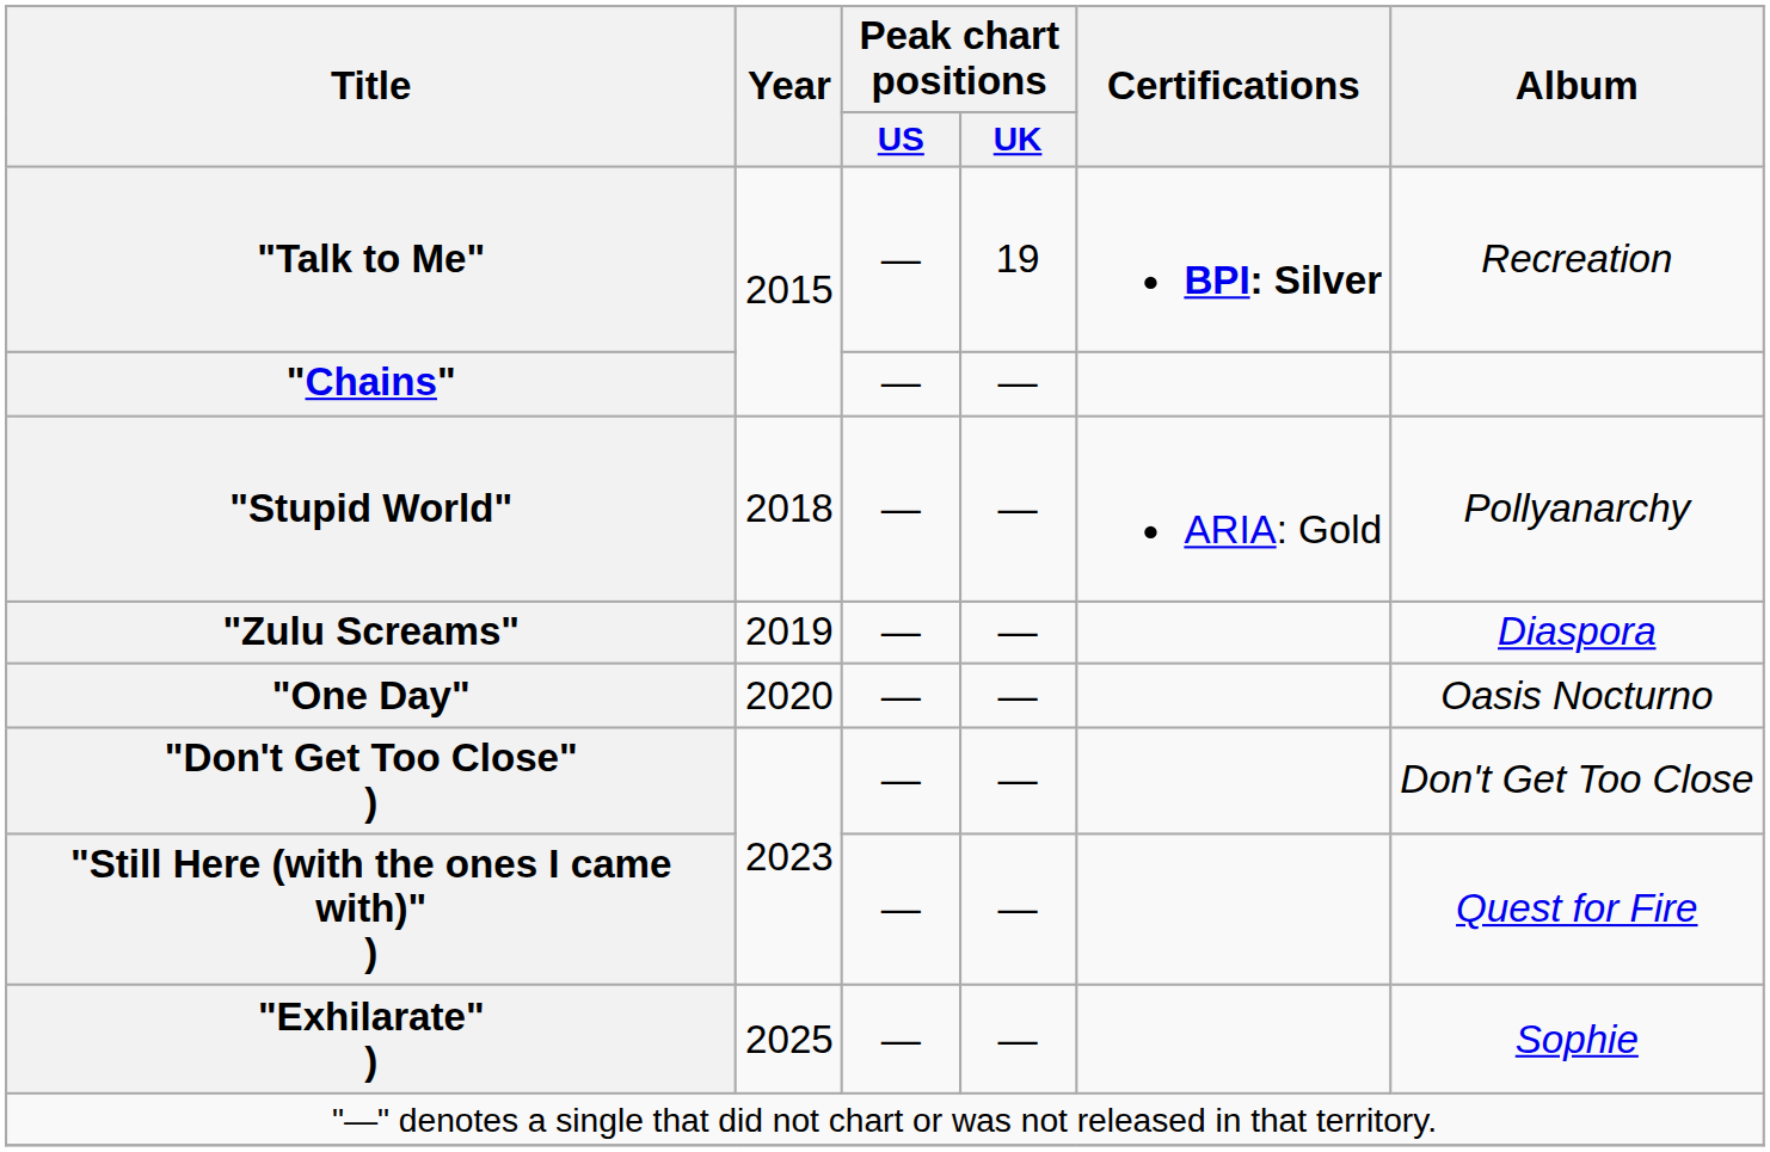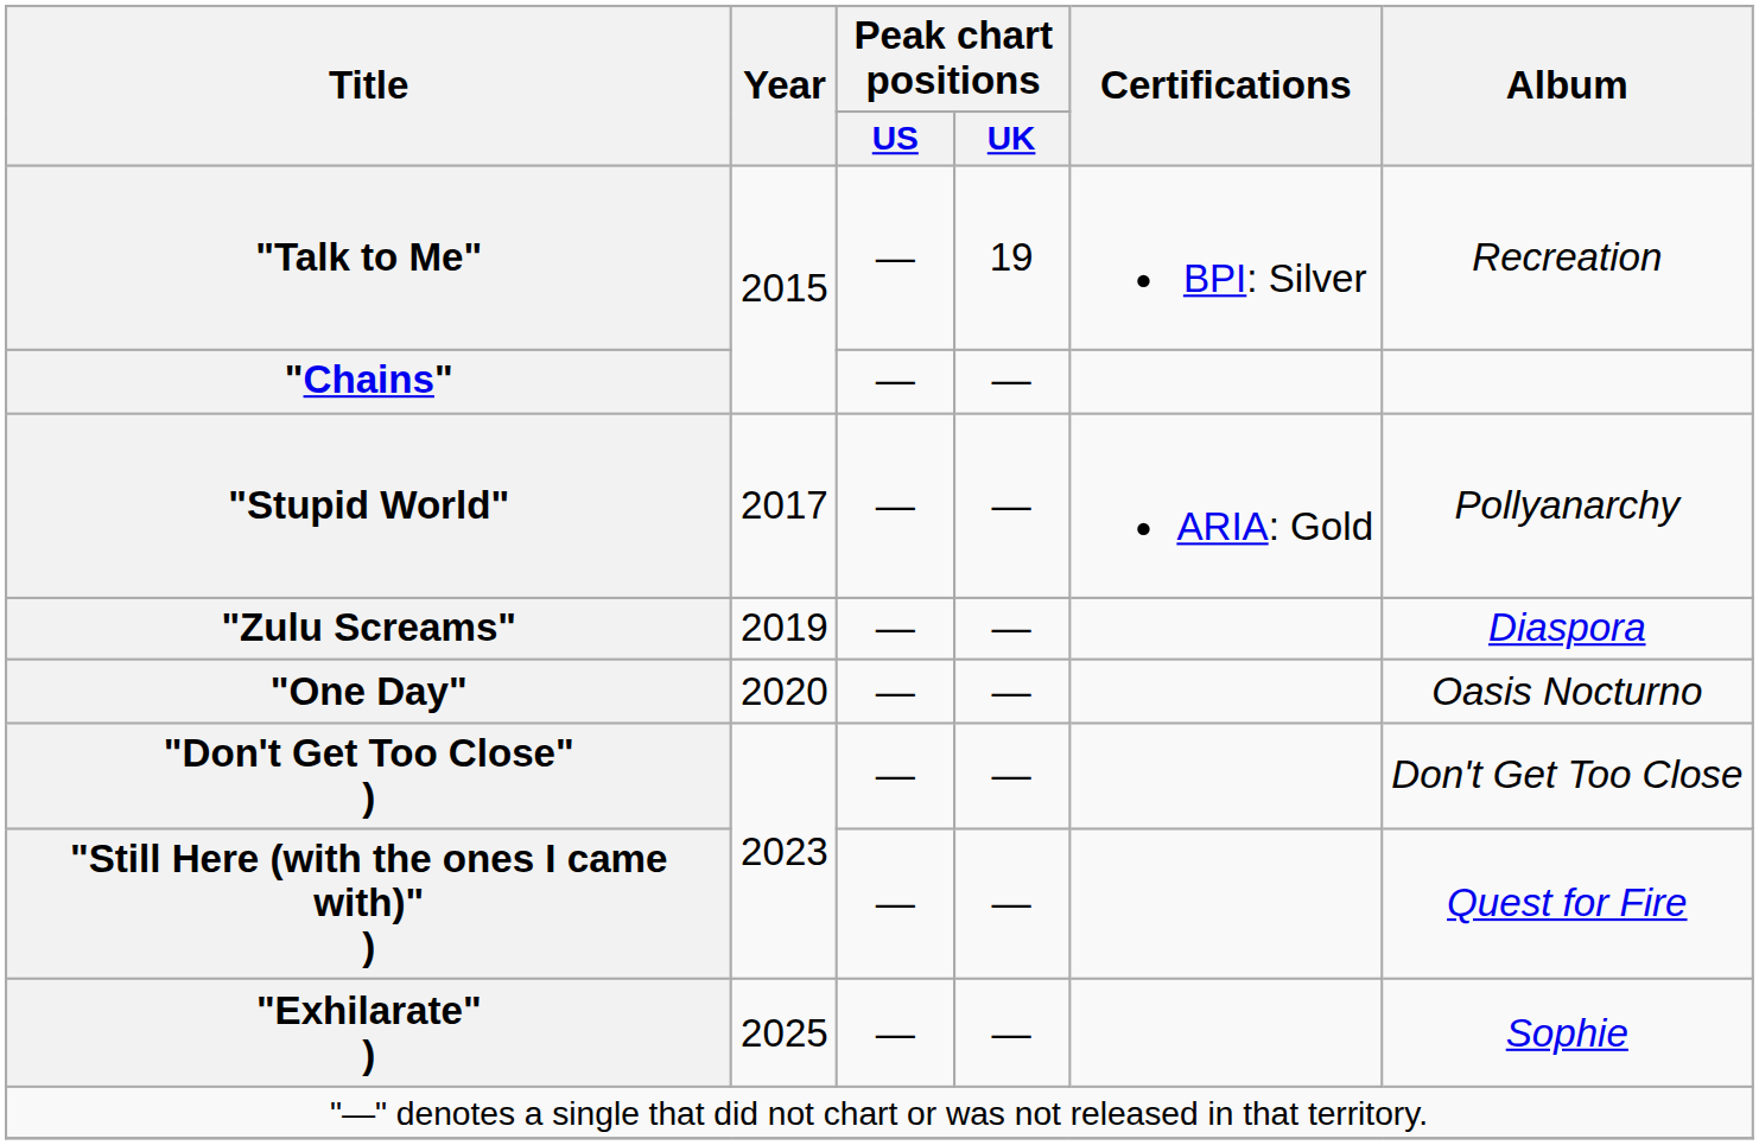 <table class="wikitable plainrowheaders" style="text-align:center;">
 <tr>
 <th scope="col" rowspan="2" style="width:18em;">Title</th>
 <th scope="col" rowspan="2" style="width:1em;">Year</th>
 <th scope="col" colspan="2">Peak chart positions</th>
 <th scope="col" rowspan="2">Certifications</th>
 <th scope="col" rowspan="2">Album</th>
 </tr>
 <tr>
 <th scope="col" style="width:3em;font-size:85%;"><a href='#'>US</a><br></th>
 <th scope="col" style="width:3em;font-size:85%;"><a href='#'>UK</a><br></th>
 </tr>
 <tr>
 <th scope="row">"Talk to Me"<br></th>
 <td rowspan="2">2015</td>
 <td>—</td>
 <td>19</td>
-<td><strong><br><ul><li><a href='#'>BPI</a>: Silver</li></ul></strong></td>
+<td><br><ul><li><a href='#'>BPI</a>: Silver</li></ul></td>
 <td><em>Recreation</em></td>
 </tr>
 <tr>
 <th scope="row">"<a href='#'>Chains</a>"<br></th>
 <td>—</td>
 <td>—</td>
 <td></td>
 <td></td>
 </tr>
 <tr>
 <th scope="row">"Stupid World"<br></th>
-<td>2018</td>
+<td>2017</td>
 <td>—</td>
 <td>—</td>
 <td><br><ul><li><a href='#'>ARIA</a>: Gold</li></ul></td>
 <td><em>Pollyanarchy</em></td>
 </tr>
 <tr>
 <th scope="row">"Zulu Screams"<br></th>
 <td>2019</td>
 <td>—</td>
 <td>—</td>
 <td></td>
 <td><em><a href='#'>Diaspora</a></em></td>
 </tr>
 <tr>
 <th scope="row">"One Day"<br></th>
 <td>2020</td>
 <td>—</td>
 <td>—</td>
 <td></td>
 <td><em>Oasis Nocturno</em></td>
 </tr>
 <tr>
 <th scope="row">"Don't Get Too Close"<br>)</th>
 <td rowspan="2">2023</td>
 <td>—</td>
 <td>—</td>
 <td></td>
 <td><em>Don't Get Too Close</em></td>
 </tr>
 <tr>
 <th scope="row">"Still Here (with the ones I came with)"<br>)</th>
 <td>—</td>
 <td>—</td>
 <td></td>
 <td><em><a href='#'>Quest for Fire</a></em></td>
 </tr>
 <tr>
 <th scope="row">"Exhilarate"<br>)</th>
 <td>2025</td>
 <td>—</td>
 <td>—</td>
 <td></td>
 <td><em><a href='#'>Sophie</a></em></td>
 </tr>
 <tr>
 <td colspan="19" style="font-size:85%">"—" denotes a single that did not chart or was not released in that territory.</td>
 </tr>
 <tr>
 </tr>
 </table>
